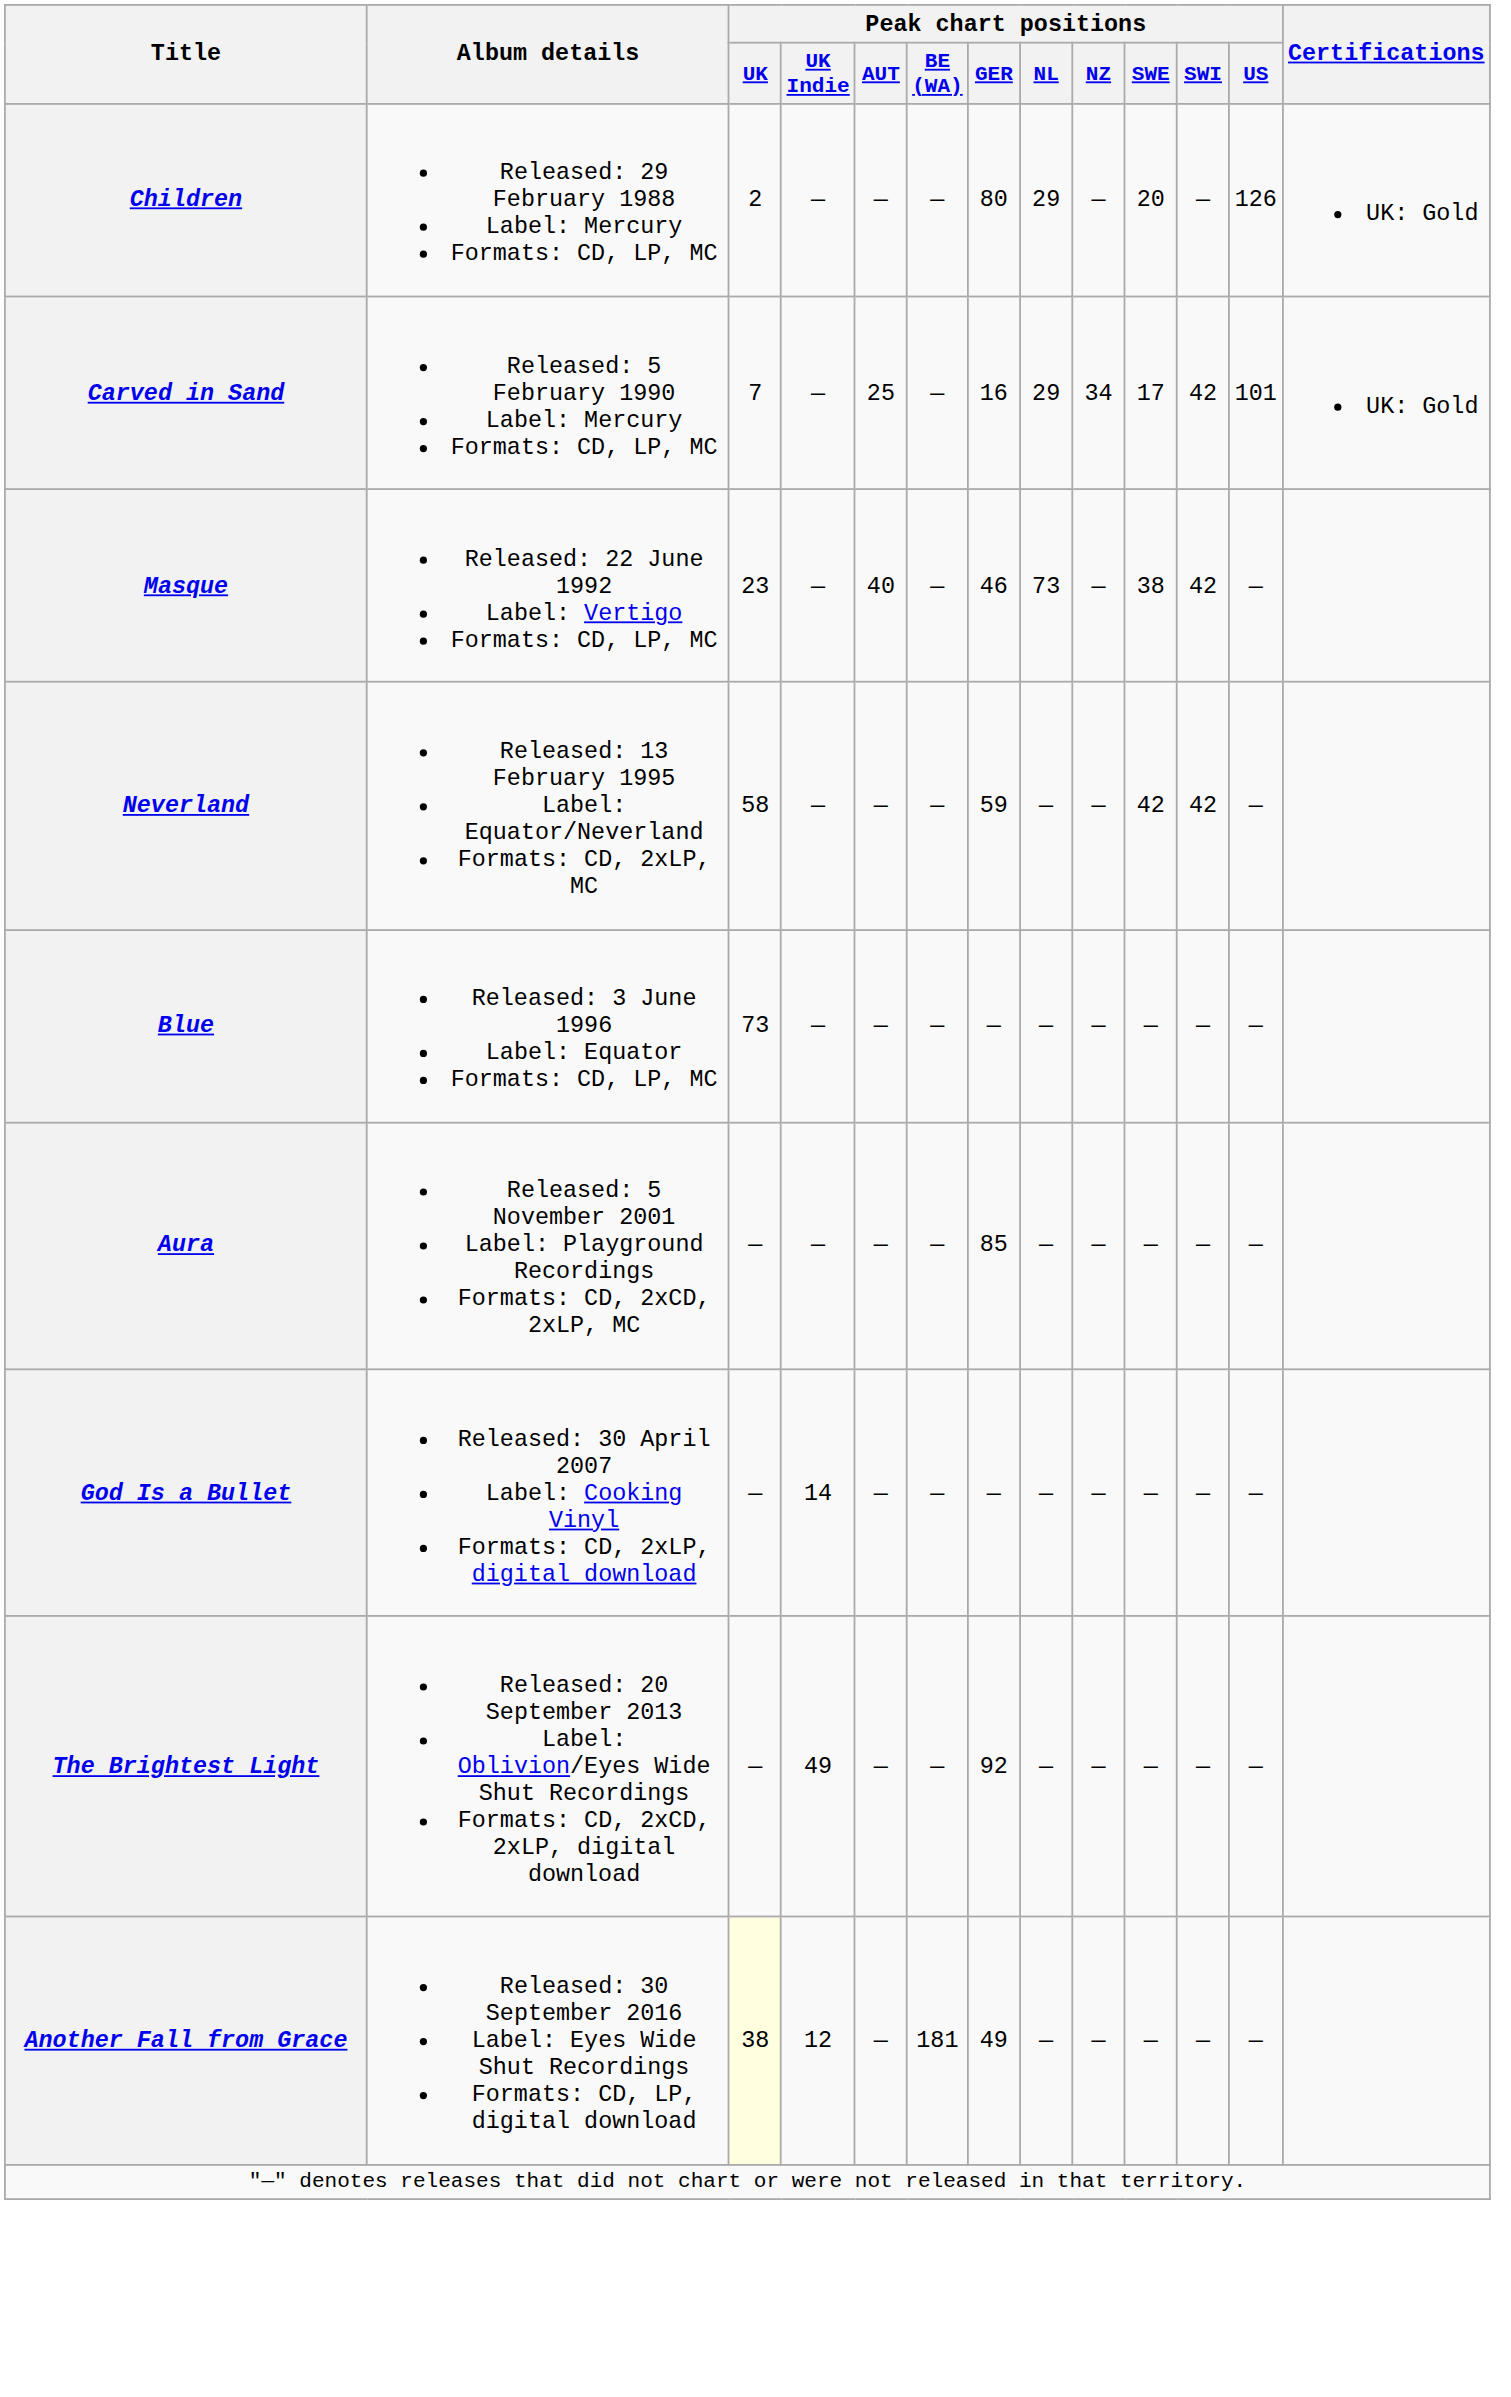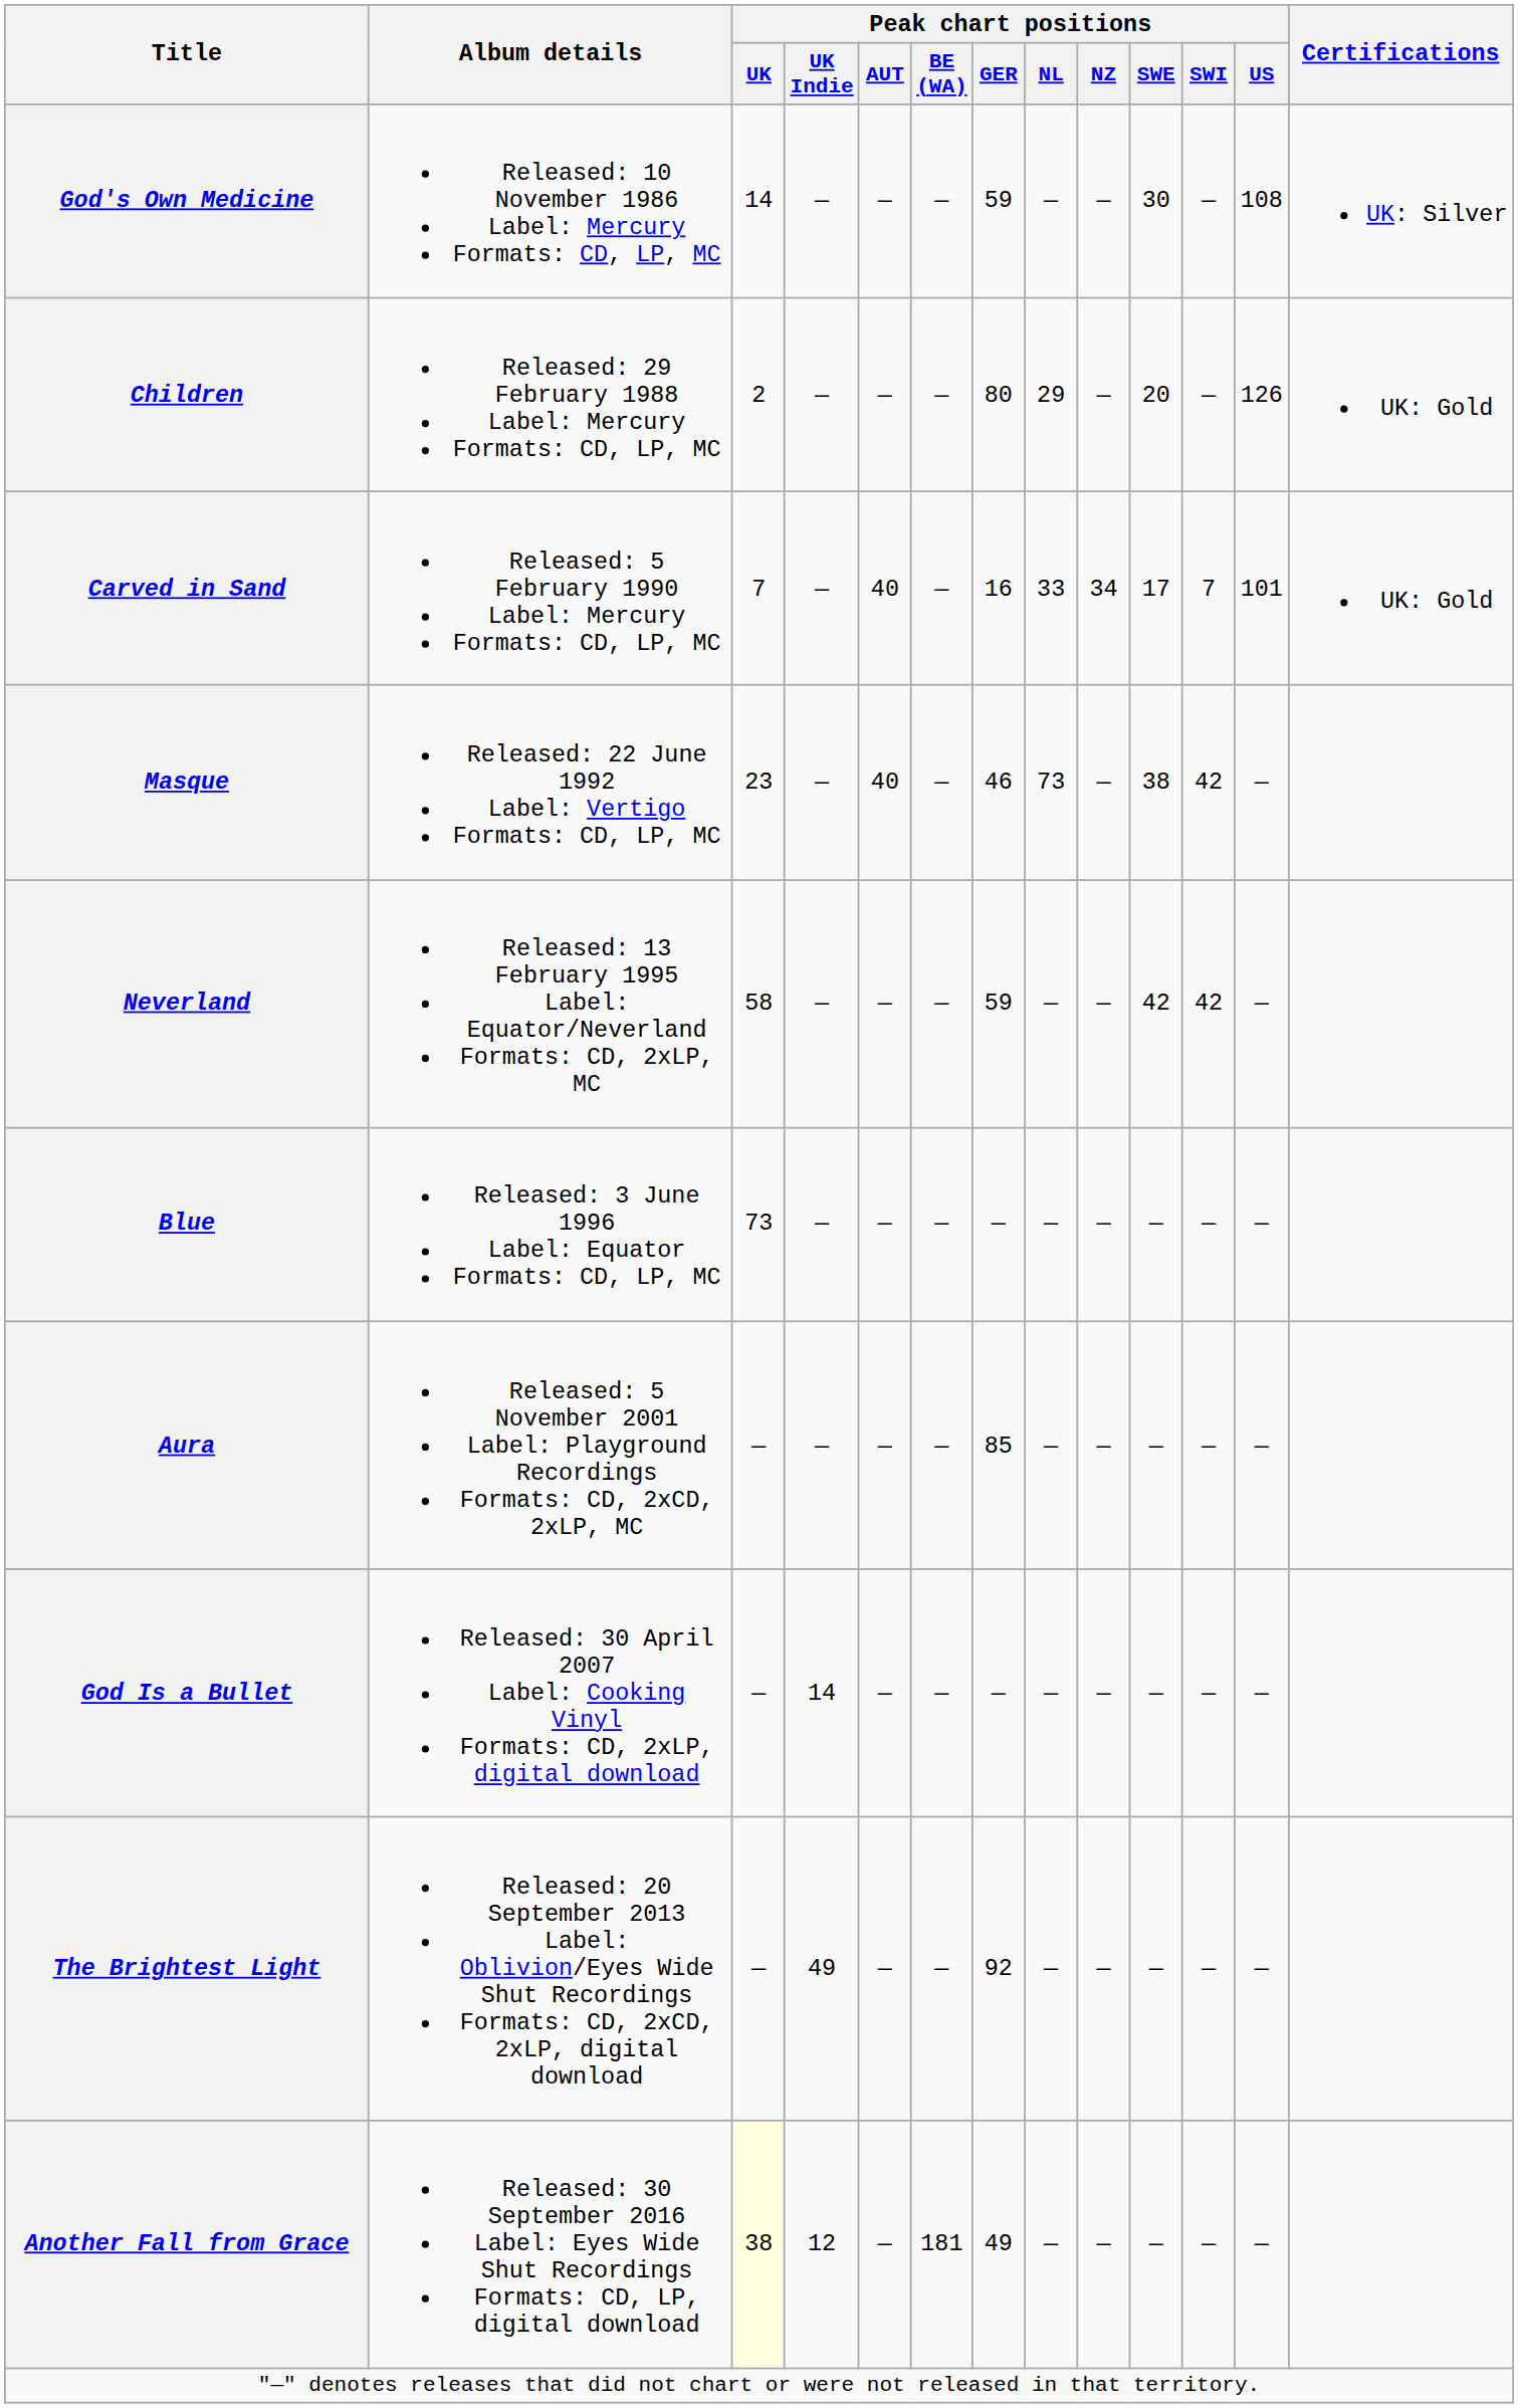 <table class="wikitable plainrowheaders" style="text-align:center;">
 <tr>
 <th rowspan="2" scope="col" style="width:15em;">Title</th>
 <th rowspan="2" scope="col" style="width:15em;">Album details</th>
 <th colspan="10">Peak chart positions</th>
 <th rowspan="2"><a href='#'>Certifications</a></th>
 </tr>
 <tr>
 <th scope="col" style="width:2em;font-size:90%;"><a href='#'>UK</a><br></th>
 <th scope="col" style="width:2em;font-size:90%;"><a href='#'>UK Indie</a><br></th>
 <th scope="col" style="width:2em;font-size:90%;"><a href='#'>AUT</a><br></th>
 <th scope="col" style="width:2em;font-size:90%;"><a href='#'>BE (WA)</a><br></th>
 <th scope="col" style="width:2em;font-size:90%;"><a href='#'>GER</a><br></th>
 <th scope="col" style="width:2em;font-size:90%;"><a href='#'>NL</a><br></th>
 <th scope="col" style="width:2em;font-size:90%;"><a href='#'>NZ</a><br></th>
 <th scope="col" style="width:2em;font-size:90%;"><a href='#'>SWE</a><br></th>
 <th scope="col" style="width:2em;font-size:90%;"><a href='#'>SWI</a><br></th>
 <th scope="col" style="width:2em;font-size:90%;"><a href='#'>US</a><br></th>
+</tr>
+<tr>
+<th scope="row"><em><a href='#'>God's Own Medicine</a></em></th>
+<td><br><ul><li>Released: 10 November 1986</li><li>Label: <a href='#'>Mercury</a></li><li>Formats: <a href='#'>CD</a>, <a href='#'>LP</a>, <a href='#'>MC</a></li></ul></td>
+<td>14</td>
+<td>—</td>
+<td>—</td>
+<td>—</td>
+<td>59</td>
+<td>—</td>
+<td>—</td>
+<td>30</td>
+<td>—</td>
+<td>108</td>
+<td><br><ul><li><a href='#'>UK</a>: Silver</li></ul></td>
 </tr>
 <tr>
 <th scope="row"><em><a href='#'>Children</a></em></th>
 <td><br><ul><li>Released: 29 February 1988</li><li>Label: Mercury</li><li>Formats: CD, LP, MC</li></ul></td>
 <td>2</td>
 <td>—</td>
 <td>—</td>
 <td>—</td>
 <td>80</td>
 <td>29</td>
 <td>—</td>
 <td>20</td>
 <td>—</td>
 <td>126</td>
 <td><br><ul><li>UK: Gold</li></ul></td>
 </tr>
 <tr>
 <th scope="row"><em><a href='#'>Carved in Sand</a></em></th>
 <td><br><ul><li>Released: 5 February 1990</li><li>Label: Mercury</li><li>Formats: CD, LP, MC</li></ul></td>
 <td>7</td>
 <td>—</td>
-<td>25</td>
+<td>40</td>
 <td>—</td>
 <td>16</td>
-<td>29</td>
+<td>33</td>
 <td>34</td>
 <td>17</td>
-<td>42</td>
+<td>7</td>
 <td>101</td>
 <td><br><ul><li>UK: Gold</li></ul></td>
 </tr>
 <tr>
 <th scope="row"><em><a href='#'>Masque</a></em></th>
 <td><br><ul><li>Released: 22 June 1992</li><li>Label: <a href='#'>Vertigo</a></li><li>Formats: CD, LP, MC</li></ul></td>
 <td>23</td>
 <td>—</td>
 <td>40</td>
 <td>—</td>
 <td>46</td>
 <td>73</td>
 <td>—</td>
 <td>38</td>
 <td>42</td>
 <td>—</td>
 <td></td>
 </tr>
 <tr>
 <th scope="row"><em><a href='#'>Neverland</a></em></th>
 <td><br><ul><li>Released: 13 February 1995</li><li>Label: Equator/Neverland</li><li>Formats: CD, 2xLP, MC</li></ul></td>
 <td>58</td>
 <td>—</td>
 <td>—</td>
 <td>—</td>
 <td>59</td>
 <td>—</td>
 <td>—</td>
 <td>42</td>
 <td>42</td>
 <td>—</td>
 <td></td>
 </tr>
 <tr>
 <th scope="row"><em><a href='#'>Blue</a></em></th>
 <td><br><ul><li>Released: 3 June 1996</li><li>Label: Equator</li><li>Formats: CD, LP, MC</li></ul></td>
 <td>73</td>
 <td>—</td>
 <td>—</td>
 <td>—</td>
 <td>—</td>
 <td>—</td>
 <td>—</td>
 <td>—</td>
 <td>—</td>
 <td>—</td>
 <td></td>
 </tr>
 <tr>
 <th scope="row"><em><a href='#'>Aura</a></em></th>
 <td><br><ul><li>Released: 5 November 2001</li><li>Label: Playground Recordings</li><li>Formats: CD, 2xCD, 2xLP, MC</li></ul></td>
 <td>—</td>
 <td>—</td>
 <td>—</td>
 <td>—</td>
 <td>85</td>
 <td>—</td>
 <td>—</td>
 <td>—</td>
 <td>—</td>
 <td>—</td>
 <td></td>
 </tr>
 <tr>
 <th scope="row"><em><a href='#'>God Is a Bullet</a></em></th>
 <td><br><ul><li>Released: 30 April 2007</li><li>Label: <a href='#'>Cooking Vinyl</a></li><li>Formats: CD, 2xLP, <a href='#'>digital download</a></li></ul></td>
 <td>—</td>
 <td>14</td>
 <td>—</td>
 <td>—</td>
 <td>—</td>
 <td>—</td>
 <td>—</td>
 <td>—</td>
 <td>—</td>
 <td>—</td>
 <td></td>
 </tr>
 <tr>
 <th scope="row"><em><a href='#'>The Brightest Light</a></em></th>
 <td><br><ul><li>Released: 20 September 2013</li><li>Label: <a href='#'>Oblivion</a>/Eyes Wide Shut Recordings</li><li>Formats: CD, 2xCD, 2xLP, digital download</li></ul></td>
 <td>—</td>
 <td>49</td>
 <td>—</td>
 <td>—</td>
 <td>92</td>
 <td>—</td>
 <td>—</td>
 <td>—</td>
 <td>—</td>
 <td>—</td>
 <td></td>
 </tr>
 <tr>
 <th scope="row"><em><a href='#'>Another Fall from Grace</a></em></th>
 <td><br><ul><li>Released: 30 September 2016</li><li>Label: Eyes Wide Shut Recordings</li><li>Formats: CD, LP, digital download</li></ul></td>
 <td style="background: lightyellow;">38</td>
 <td>12</td>
 <td>—</td>
 <td>181</td>
 <td>49</td>
 <td>—</td>
 <td>—</td>
 <td>—</td>
 <td>—</td>
 <td>—</td>
 <td></td>
 </tr>
 <tr>
 <td colspan="13" style="font-size:90%">"—" denotes releases that did not chart or were not released in that territory.</td>
 </tr>
 </table>
